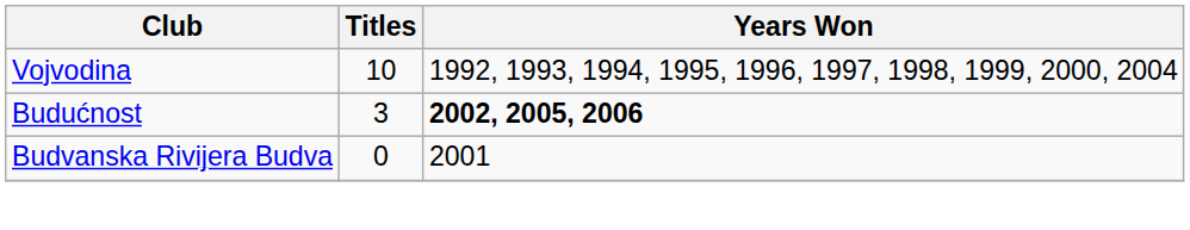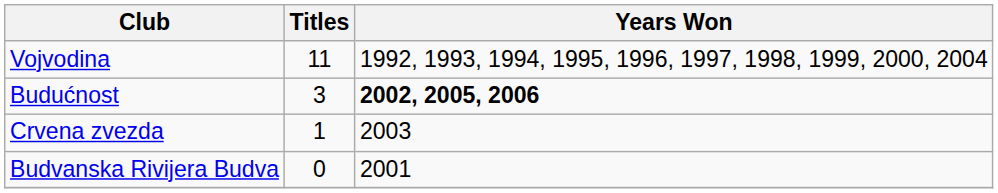 <table class="wikitable">
 <tr>
 <th>Club</th>
 <th>Titles</th>
 <th>Years Won</th>
 </tr>
 <tr>
 <td><a href='#'>Vojvodina</a></td>
-<td align=center>10</td>
+<td align=center>11</td>
 <td>1992, 1993, 1994, 1995, 1996, 1997, 1998, 1999, 2000, 2004</td>
 </tr>
 <tr>
 <td><a href='#'>Budućnost</a></td>
 <td align=center>3</td>
 <td><strong>2002, 2005, 2006</strong></td>
+</tr>
+<tr>
+<td><a href='#'>Crvena zvezda</a></td>
+<td align=center>1</td>
+<td>2003</td>
 </tr>
 <tr>
 <td><a href='#'>Budvanska Rivijera Budva</a></td>
 <td align=center>0</td>
 <td>2001</td>
 </tr>
 <tr>
 </tr>
 </table>
